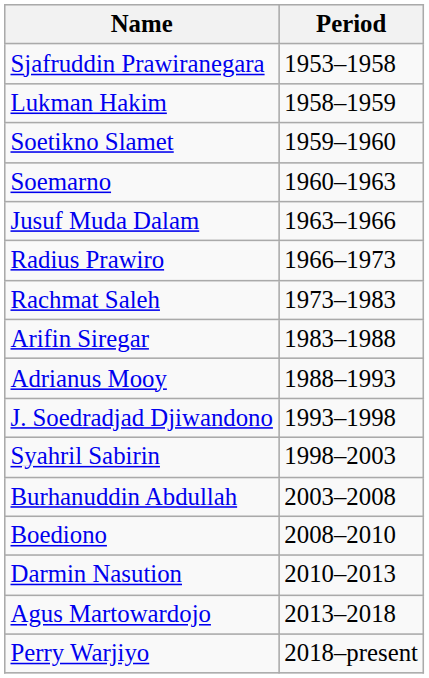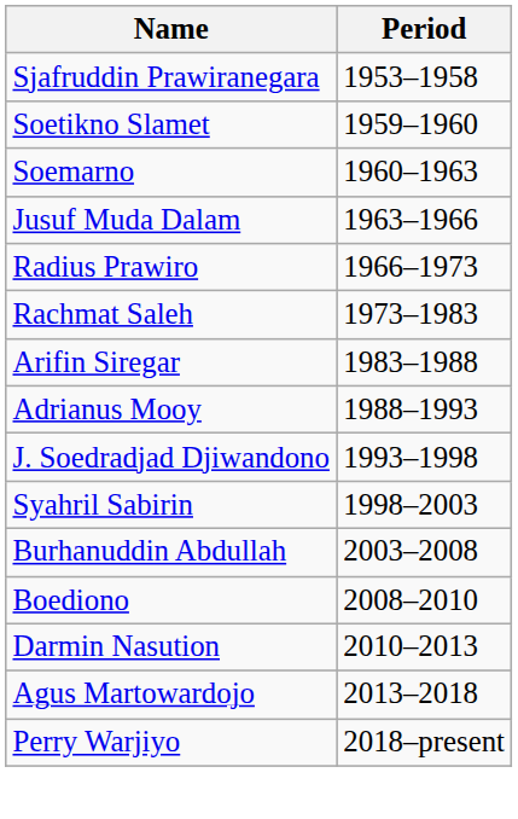 <table border="1" class="wikitable">
 <tr>
 <th>Name</th>
 <th>Period</th>
 </tr>
 <tr>
 <td><a href='#'>Sjafruddin Prawiranegara</a></td>
 <td>1953–1958</td>
-</tr>
-<tr>
-<td><a href='#'>Lukman Hakim</a></td>
-<td>1958–1959</td>
 </tr>
 <tr>
 <td><a href='#'>Soetikno Slamet</a></td>
 <td>1959–1960</td>
 </tr>
 <tr>
 <td><a href='#'>Soemarno</a></td>
 <td>1960–1963</td>
 </tr>
 <tr>
 <td><a href='#'>Jusuf Muda Dalam</a></td>
 <td>1963–1966</td>
 </tr>
 <tr>
 <td><a href='#'>Radius Prawiro</a></td>
 <td>1966–1973</td>
 </tr>
 <tr>
 <td><a href='#'>Rachmat Saleh</a></td>
 <td>1973–1983</td>
 </tr>
 <tr>
 <td><a href='#'>Arifin Siregar</a></td>
 <td>1983–1988</td>
 </tr>
 <tr>
 <td><a href='#'>Adrianus Mooy</a></td>
 <td>1988–1993</td>
 </tr>
 <tr>
 <td><a href='#'>J. Soedradjad Djiwandono</a></td>
 <td>1993–1998</td>
 </tr>
 <tr>
 <td><a href='#'>Syahril Sabirin</a></td>
 <td>1998–2003</td>
 </tr>
 <tr>
 <td><a href='#'>Burhanuddin Abdullah</a></td>
 <td>2003–2008</td>
 </tr>
 <tr>
 <td><a href='#'>Boediono</a></td>
 <td>2008–2010</td>
 </tr>
 <tr>
 <td><a href='#'>Darmin Nasution</a></td>
 <td>2010–2013</td>
 </tr>
 <tr>
 <td><a href='#'>Agus Martowardojo</a></td>
 <td>2013–2018</td>
 </tr>
 <tr>
 <td><a href='#'>Perry Warjiyo</a></td>
 <td>2018–present</td>
 </tr>
 </table>
